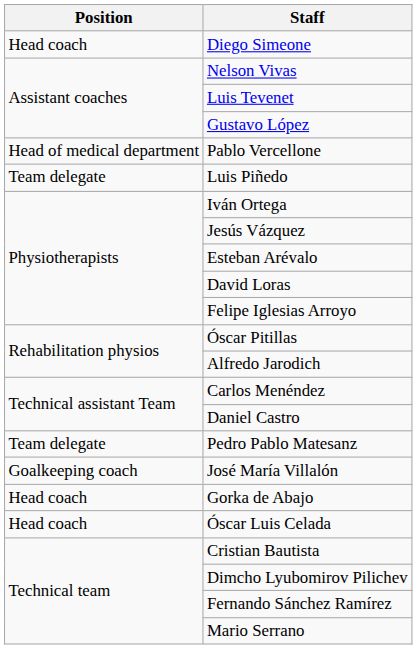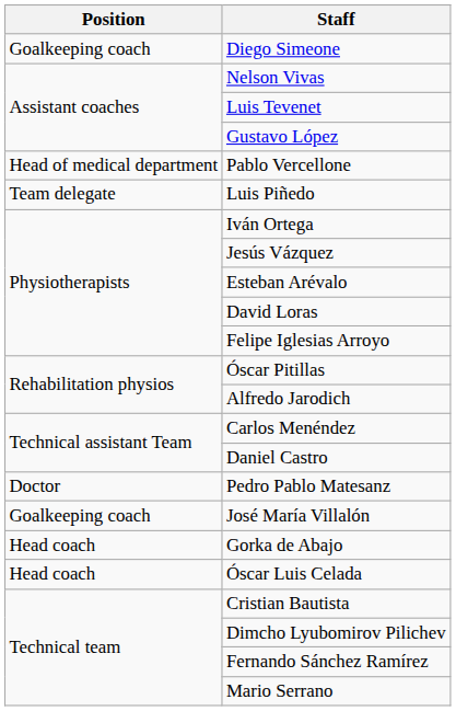 <table class="wikitable">
 <tr>
 <th>Position</th>
 <th>Staff</th>
 </tr>
 <tr>
-<td>Head coach</td>
+<td>Goalkeeping coach</td>
 <td> <a href='#'>Diego Simeone</a></td>
 </tr>
 <tr>
 <td rowspan="3">Assistant coaches</td>
 <td> <a href='#'>Nelson Vivas</a></td>
 </tr>
 <tr>
 <td> <a href='#'>Luis Tevenet</a></td>
 </tr>
 <tr>
 <td> <a href='#'>Gustavo López</a></td>
 </tr>
 <tr>
 <td>Head of medical department</td>
 <td> Pablo Vercellone</td>
 </tr>
 <tr>
 <td>Team delegate</td>
 <td> Luis Piñedo</td>
 </tr>
 <tr>
 <td rowspan="5">Physiotherapists</td>
 <td> Iván Ortega</td>
 </tr>
 <tr>
 <td> Jesús Vázquez</td>
 </tr>
 <tr>
 <td> Esteban Arévalo</td>
 </tr>
 <tr>
 <td> David Loras</td>
 </tr>
 <tr>
 <td> Felipe Iglesias Arroyo</td>
 </tr>
 <tr>
 <td rowspan="2">Rehabilitation physios</td>
 <td> Óscar Pitillas</td>
 </tr>
 <tr>
 <td> Alfredo Jarodich</td>
 </tr>
 <tr>
 <td rowspan="2">Technical assistant Team</td>
 <td> Carlos Menéndez</td>
 </tr>
 <tr>
 <td> Daniel Castro</td>
 </tr>
 <tr>
-<td>Team delegate</td>
+<td>Doctor</td>
 <td> Pedro Pablo Matesanz</td>
 </tr>
 <tr>
 <td>Goalkeeping coach</td>
 <td> José María Villalón</td>
 </tr>
 <tr>
 <td>Head coach</td>
 <td> Gorka de Abajo</td>
 </tr>
 <tr>
 <td>Head coach</td>
 <td> Óscar Luis Celada</td>
 </tr>
 <tr>
 <td rowspan="4">Technical team</td>
 <td> Cristian Bautista</td>
 </tr>
 <tr>
 <td> Dimcho Lyubomirov Pilichev</td>
 </tr>
 <tr>
 <td> Fernando Sánchez Ramírez</td>
 </tr>
 <tr>
 <td> Mario Serrano</td>
 </tr>
 </table>
